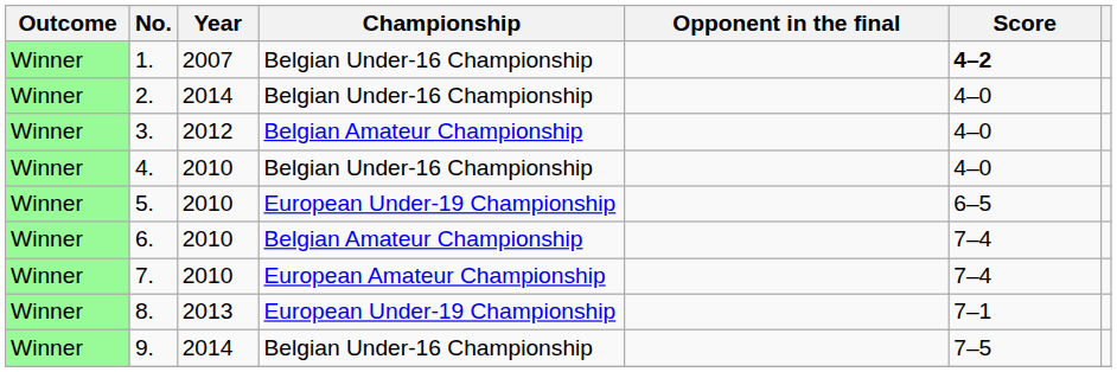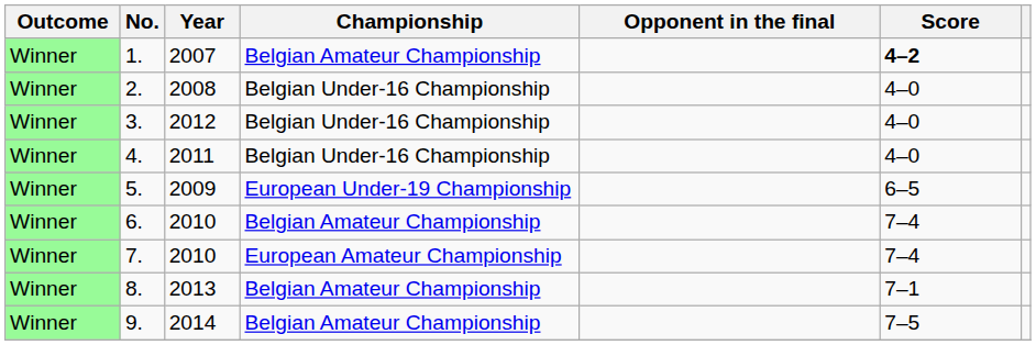 <table class="sortable wikitable">
 <tr>
 <th width="80">Outcome</th>
 <th width="20">No.</th>
 <th width="50">Year</th>
 <th width="250">Championship</th>
 <th width="220">Opponent in the final</th>
 <th width="100">Score</th>
 <th></th>
 </tr>
 <tr>
 <td style="background:#98FB98">Winner</td>
 <td>1.</td>
 <td>2007</td>
-<td>Belgian Under-16 Championship</td>
+<td><a href='#'>Belgian Amateur Championship</a></td>
 <td></td>
 <td><strong>4–2</strong></td>
 <td></td>
 </tr>
 <tr>
 <td style="background:#98FB98">Winner</td>
 <td>2.</td>
-<td>2014</td>
+<td>2008</td>
 <td>Belgian Under-16 Championship</td>
 <td></td>
 <td>4–0</td>
 <td></td>
 </tr>
 <tr>
 <td style="background:#98FB98">Winner</td>
 <td>3.</td>
 <td>2012</td>
-<td><a href='#'>Belgian Amateur Championship</a></td>
+<td>Belgian Under-16 Championship</td>
 <td></td>
 <td>4–0</td>
 <td></td>
 </tr>
 <tr>
 <td style="background:#98FB98">Winner</td>
 <td>4.</td>
-<td>2010</td>
+<td>2011</td>
 <td>Belgian Under-16 Championship</td>
 <td></td>
 <td>4–0</td>
 <td></td>
 </tr>
 <tr>
 <td style="background:#98FB98">Winner</td>
 <td>5.</td>
-<td>2010</td>
+<td>2009</td>
 <td><a href='#'>European Under-19 Championship</a></td>
 <td></td>
 <td>6–5</td>
 <td></td>
 </tr>
 <tr>
 <td style="background:#98FB98">Winner</td>
 <td>6.</td>
 <td>2010</td>
 <td><a href='#'>Belgian Amateur Championship</a></td>
 <td></td>
 <td>7–4</td>
 <td></td>
 </tr>
 <tr>
 <td style="background:#98FB98">Winner</td>
 <td>7.</td>
 <td>2010</td>
 <td><a href='#'>European Amateur Championship</a></td>
 <td></td>
 <td>7–4</td>
 <td></td>
 </tr>
 <tr>
 <td style="background:#98FB98">Winner</td>
 <td>8.</td>
 <td>2013</td>
-<td><a href='#'>European Under-19 Championship</a></td>
+<td><a href='#'>Belgian Amateur Championship</a></td>
 <td></td>
 <td>7–1</td>
 <td></td>
 </tr>
 <tr>
 <td style="background:#98FB98">Winner</td>
 <td>9.</td>
 <td>2014</td>
-<td>Belgian Under-16 Championship</td>
+<td><a href='#'>Belgian Amateur Championship</a></td>
 <td></td>
 <td>7–5</td>
 <td></td>
 </tr>
 <tr>
 </tr>
 </table>
